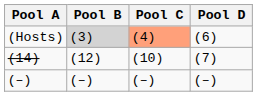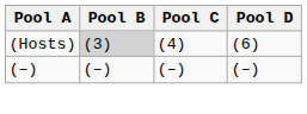 <table class="wikitable">
 <tr>
 <th width=25%>Pool A</th>
 <th width=25%>Pool B</th>
 <th width=25%>Pool C</th>
 <th width=25%>Pool D</th>
 </tr>
 <tr>
 <td> (Hosts)</td>
 <td style="background: lightgrey;"> (3)</td>
-<td style="background: lightsalmon;"> (4)</td>
+<td> (4)</td>
 <td> (6)</td>
-</tr>
-<tr>
-<td><s> (14)</s></td>
-<td> (12)</td>
-<td> (10)</td>
-<td> (7)</td>
 </tr>
 <tr>
 <td> (–)</td>
 <td> (–)</td>
 <td> (–)</td>
 <td> (–)</td>
 </tr>
 </table>
